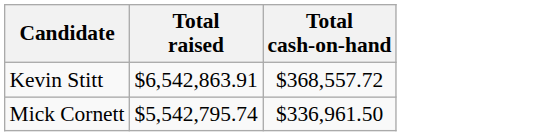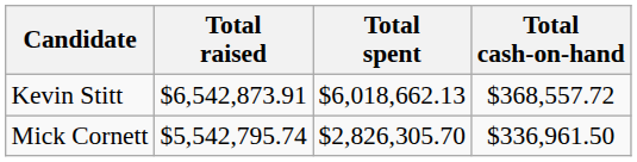 <table class="wikitable">
 <tr>
 <th>Candidate</th>
 <th>Total<br>raised</th>
+<th>Total<br>spent</th>
 <th>Total<br>cash-on-hand</th>
 </tr>
 <tr>
 <td>Kevin Stitt</td>
-<td align=center>$6,542,863.91</td>
+<td align=center>$6,542,873.91</td>
+<td align=center>$6,018,662.13</td>
 <td align=center>$368,557.72</td>
 </tr>
 <tr>
 <td>Mick Cornett</td>
 <td align=center>$5,542,795.74</td>
+<td align=center>$2,826,305.70</td>
 <td align=center>$336,961.50</td>
 </tr>
 </table>
